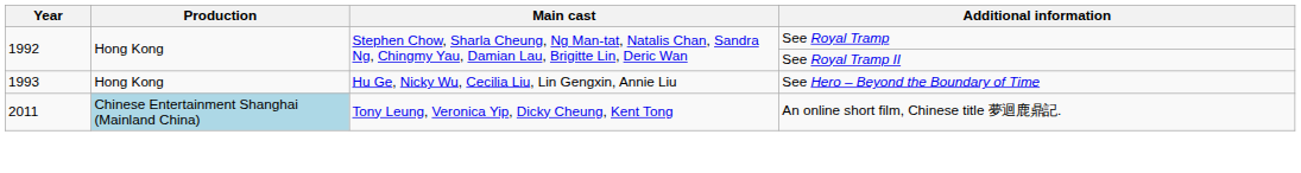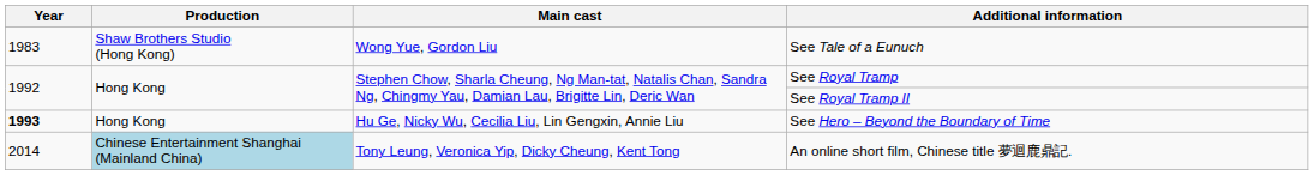 <table class="wikitable" width=75%>
 <tr>
 <th width=5%>Year</th>
 <th width=15%>Production</th>
 <th width=25%>Main cast</th>
 <th width=30%>Additional information</th>
+</tr>
+<tr>
+<td>1983</td>
+<td><a href='#'>Shaw Brothers Studio</a><br>(Hong Kong)</td>
+<td><a href='#'>Wong Yue</a>, <a href='#'>Gordon Liu</a></td>
+<td>See <em>Tale of a Eunuch</em></td>
 </tr>
 <tr>
 <td rowspan=2>1992</td>
 <td rowspan=2>Hong Kong</td>
 <td rowspan=2><a href='#'>Stephen Chow</a>, <a href='#'>Sharla Cheung</a>, <a href='#'>Ng Man-tat</a>, <a href='#'>Natalis Chan</a>, <a href='#'>Sandra Ng</a>, <a href='#'>Chingmy Yau</a>, <a href='#'>Damian Lau</a>, <a href='#'>Brigitte Lin</a>, <a href='#'>Deric Wan</a></td>
 <td>See <em><a href='#'>Royal Tramp</a></em></td>
 </tr>
 <tr>
 <td>See <em><a href='#'>Royal Tramp II</a></em></td>
 </tr>
 <tr>
-<td>1993</td>
+<td><strong>1993</strong></td>
 <td>Hong Kong</td>
 <td><a href='#'>Hu Ge</a>, <a href='#'>Nicky Wu</a>, <a href='#'>Cecilia Liu</a>, Lin Gengxin, Annie Liu</td>
 <td>See <em><a href='#'>Hero – Beyond the Boundary of Time</a></em></td>
 </tr>
 <tr>
-<td>2011</td>
+<td>2014</td>
 <td style="background: lightblue;">Chinese Entertainment Shanghai<br>(Mainland China)</td>
 <td><a href='#'>Tony Leung</a>, <a href='#'>Veronica Yip</a>, <a href='#'>Dicky Cheung</a>, <a href='#'>Kent Tong</a></td>
 <td>An online short film, Chinese title 夢迴鹿鼎記.</td>
 </tr>
 </table>
